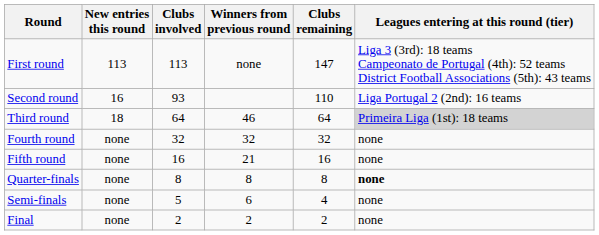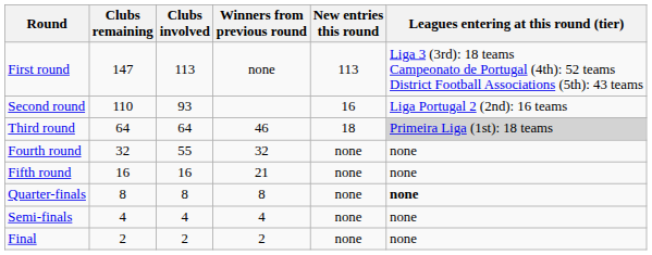 <table class="wikitable">
 <tr>
 <th>Round</th>
-<th>New entries<br>this round</th>
+<th>Clubs<br>remaining</th>
 <th>Clubs<br>involved</th>
 <th>Winners from<br>previous round</th>
-<th>Clubs<br>remaining</th>
+<th>New entries<br>this round</th>
 <th>Leagues entering at this round (tier)</th>
 </tr>
 <tr>
 <td><a href='#'>First round</a></td>
-<td style="text-align:center;">113</td>
+<td style="text-align:center;">147</td>
 <td style="text-align:center;">113</td>
 <td style="text-align:center;">none</td>
-<td style="text-align:center;">147</td>
+<td style="text-align:center;">113</td>
 <td><a href='#'>Liga 3</a> (3rd): 18 teams<br><a href='#'>Campeonato de Portugal</a> (4th): 52 teams<br><a href='#'>District Football Associations</a> (5th): 43 teams</td>
 </tr>
 <tr>
 <td><a href='#'>Second round</a></td>
-<td style="text-align:center;">16</td>
+<td style="text-align:center;">110</td>
 <td style="text-align:center;">93</td>
 <td style="text-align:center;"></td>
-<td style="text-align:center;">110</td>
+<td style="text-align:center;">16</td>
 <td><a href='#'>Liga Portugal 2</a> (2nd): 16 teams</td>
 </tr>
 <tr>
 <td><a href='#'>Third round</a></td>
-<td style="text-align:center;">18</td>
+<td style="text-align:center;">64</td>
 <td style="text-align:center;">64</td>
 <td style="text-align:center;">46</td>
-<td style="text-align:center;">64</td>
+<td style="text-align:center;">18</td>
 <td style="background: lightgrey;"><a href='#'>Primeira Liga</a> (1st): 18 teams</td>
 </tr>
 <tr>
 <td><a href='#'>Fourth round</a></td>
+<td style="text-align:center;">32</td>
+<td style="text-align:center;">55</td>
+<td style="text-align:center;">32</td>
 <td style="text-align:center;">none</td>
-<td style="text-align:center;">32</td>
-<td style="text-align:center;">32</td>
-<td style="text-align:center;">32</td>
 <td>none</td>
 </tr>
 <tr>
 <td><a href='#'>Fifth round</a></td>
-<td style="text-align:center;">none</td>
+<td style="text-align:center;">16</td>
 <td style="text-align:center;">16</td>
 <td style="text-align:center;">21</td>
-<td style="text-align:center;">16</td>
+<td style="text-align:center;">none</td>
 <td>none</td>
 </tr>
 <tr>
 <td><a href='#'>Quarter-finals</a></td>
-<td style="text-align:center;">none</td>
 <td style="text-align:center;">8</td>
 <td style="text-align:center;">8</td>
 <td style="text-align:center;">8</td>
+<td style="text-align:center;">none</td>
 <td><strong>none</strong></td>
 </tr>
 <tr>
 <td><a href='#'>Semi-finals</a></td>
+<td style="text-align:center;">4</td>
+<td style="text-align:center;">4</td>
+<td style="text-align:center;">4</td>
 <td style="text-align:center;">none</td>
-<td style="text-align:center;">5</td>
-<td style="text-align:center;">6</td>
-<td style="text-align:center;">4</td>
 <td>none</td>
 </tr>
 <tr>
 <td><a href='#'>Final</a></td>
-<td style="text-align:center;">none</td>
 <td style="text-align:center;">2</td>
 <td style="text-align:center;">2</td>
 <td style="text-align:center;">2</td>
+<td style="text-align:center;">none</td>
 <td>none</td>
 </tr>
 </table>
